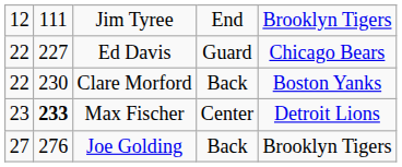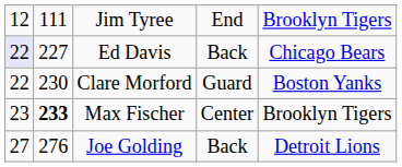 <table class="wikitable" style="text-align:center">
 <tr>
 <td>12</td>
 <td>111</td>
 <td>Jim Tyree</td>
 <td>End</td>
 <td><a href='#'>Brooklyn Tigers</a></td>
 </tr>
 <tr>
-<td>22</td>
+<td style="background: lavender;">22</td>
 <td>227</td>
 <td>Ed Davis</td>
-<td>Guard</td>
+<td>Back</td>
 <td><a href='#'>Chicago Bears</a></td>
 </tr>
 <tr>
 <td>22</td>
 <td>230</td>
 <td>Clare Morford</td>
-<td>Back</td>
+<td>Guard</td>
 <td><a href='#'>Boston Yanks</a></td>
 </tr>
 <tr>
 <td>23</td>
 <td><strong>233</strong></td>
 <td>Max Fischer</td>
 <td>Center</td>
-<td><a href='#'>Detroit Lions</a></td>
+<td>Brooklyn Tigers</td>
 </tr>
 <tr>
 <td>27</td>
 <td>276</td>
 <td><a href='#'>Joe Golding</a></td>
 <td>Back</td>
-<td>Brooklyn Tigers</td>
+<td><a href='#'>Detroit Lions</a></td>
 </tr>
 </table>
